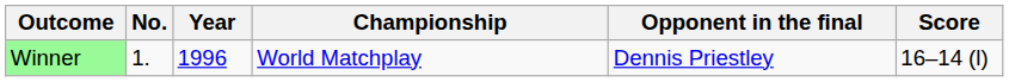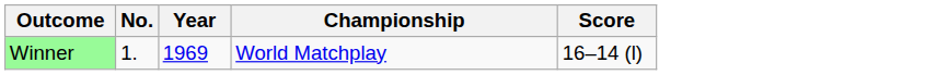 <table class="sortable wikitable">
 <tr>
 <th width="80">Outcome</th>
 <th width="20">No.</th>
 <th width="50">Year</th>
 <th style="width:250px;">Championship</th>
-<th style="width:200px;">Opponent in the final</th>
 <th width="70">Score</th>
 </tr>
 <tr>
 <td style="background:#98FB98">Winner</td>
 <td>1.</td>
-<td><a href='#'>1996</a></td>
+<td><a href='#'>1969</a></td>
 <td><a href='#'>World Matchplay</a></td>
-<td> <a href='#'>Dennis Priestley</a></td>
 <td>16–14 (l)</td>
 </tr>
 </table>
